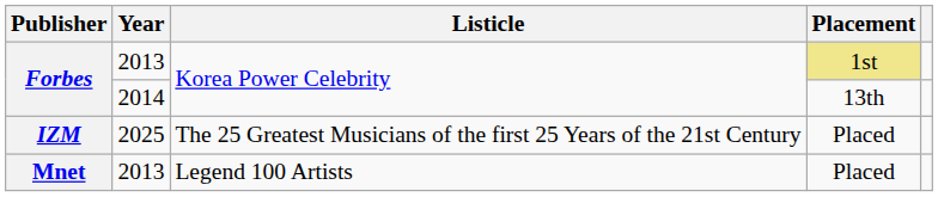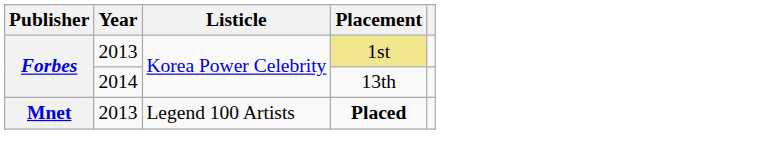 <table class="wikitable plainrowheaders sortable" style="margin-right: 0;">
 <tr>
 <th scope="col">Publisher</th>
 <th scope="col">Year</th>
 <th scope="col">Listicle</th>
 <th scope="col">Placement</th>
 <th scope="col" class="unsortable"></th>
 </tr>
 <tr>
 <th scope="row" rowspan="2"><em><a href='#'>Forbes</a></em></th>
 <td style="text-align:center;">2013</td>
 <td rowspan="2"><a href='#'>Korea Power Celebrity</a></td>
 <td style="background: khaki; text-align:center;">1st</td>
 <td style="text-align:center;"></td>
 </tr>
 <tr>
 <td style="text-align:center;">2014</td>
 <td style="text-align:center;">13th</td>
 <td style="text-align:center;"></td>
 </tr>
 <tr>
-<th scope="row"><em><a href='#'>IZM</a></em></th>
-<td style="text-align:center;">2025</td>
-<td style="text-align:center;">The 25 Greatest Musicians of the first 25 Years of the 21st Century</td>
-<td style="text-align:center;">Placed</td>
-<td style="text-align:center;"></td>
-</tr>
-<tr>
 <th scope="row"><a href='#'>Mnet</a></th>
 <td style="text-align:center;">2013</td>
 <td>Legend 100 Artists</td>
-<td style="text-align:center;">Placed</td>
+<td style="text-align:center;"><strong>Placed</strong></td>
 <td style="text-align:center;"></td>
 </tr>
 </table>
